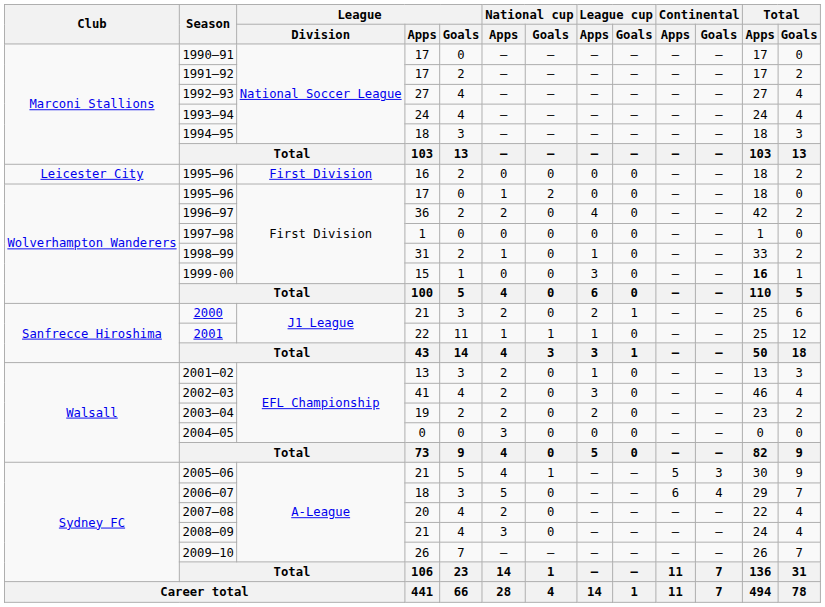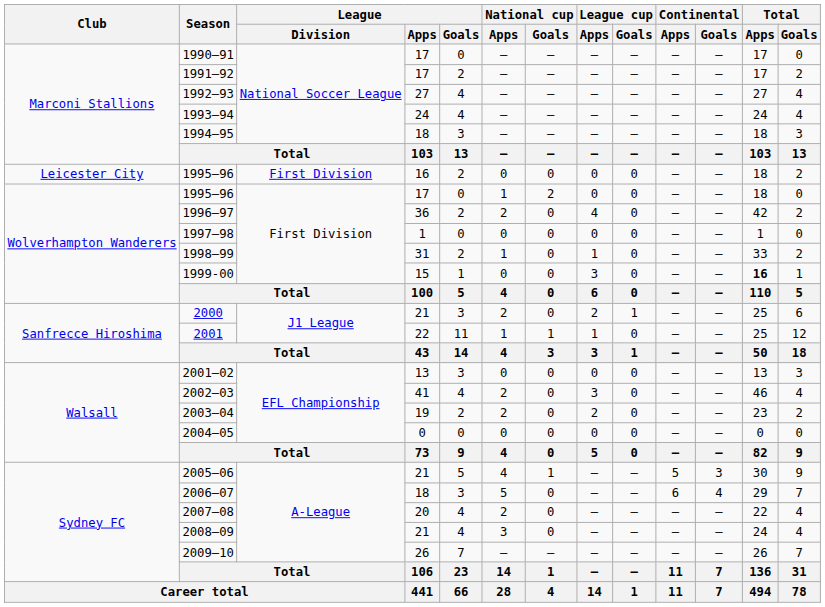 <table class="wikitable" style="text-align:center">
 <tr>
 <th rowspan="2">Club</th>
 <th rowspan="2">Season</th>
 <th colspan="3">League</th>
 <th colspan="2">National cup</th>
 <th colspan="2">League cup</th>
 <th colspan="2">Continental</th>
 <th colspan="2">Total</th>
 </tr>
 <tr>
 <th>Division</th>
 <th>Apps</th>
 <th>Goals</th>
 <th>Apps</th>
 <th>Goals</th>
 <th>Apps</th>
 <th>Goals</th>
 <th>Apps</th>
 <th>Goals</th>
 <th>Apps</th>
 <th>Goals</th>
 </tr>
 <tr>
 <td rowspan="6"><a href='#'>Marconi Stallions</a></td>
 <td>1990–91</td>
 <td rowspan="5"><a href='#'>National Soccer League</a></td>
 <td>17</td>
 <td>0</td>
 <td>–</td>
 <td>–</td>
 <td>–</td>
 <td>–</td>
 <td>–</td>
 <td>–</td>
 <td>17</td>
 <td>0</td>
 </tr>
 <tr>
 <td>1991–92</td>
 <td>17</td>
 <td>2</td>
 <td>–</td>
 <td>–</td>
 <td>–</td>
 <td>–</td>
 <td>–</td>
 <td>–</td>
 <td>17</td>
 <td>2</td>
 </tr>
 <tr>
 <td>1992–93</td>
 <td>27</td>
 <td>4</td>
 <td>–</td>
 <td>–</td>
 <td>–</td>
 <td>–</td>
 <td>–</td>
 <td>–</td>
 <td>27</td>
 <td>4</td>
 </tr>
 <tr>
 <td>1993–94</td>
 <td>24</td>
 <td>4</td>
 <td>–</td>
 <td>–</td>
 <td>–</td>
 <td>–</td>
 <td>–</td>
 <td>–</td>
 <td>24</td>
 <td>4</td>
 </tr>
 <tr>
 <td>1994–95</td>
 <td>18</td>
 <td>3</td>
 <td>–</td>
 <td>–</td>
 <td>–</td>
 <td>–</td>
 <td>–</td>
 <td>–</td>
 <td>18</td>
 <td>3</td>
 </tr>
 <tr>
 <th colspan="2">Total</th>
 <th>103</th>
 <th>13</th>
 <th>–</th>
 <th>–</th>
 <th>–</th>
 <th>–</th>
 <th>–</th>
 <th>–</th>
 <th>103</th>
 <th>13</th>
 </tr>
 <tr>
 <td><a href='#'>Leicester City</a></td>
 <td>1995–96</td>
 <td><a href='#'>First Division</a></td>
 <td>16</td>
 <td>2</td>
 <td>0</td>
 <td>0</td>
 <td>0</td>
 <td>0</td>
 <td>–</td>
 <td>–</td>
 <td>18</td>
 <td>2</td>
 </tr>
 <tr>
 <td rowspan="6"><a href='#'>Wolverhampton Wanderers</a></td>
 <td>1995–96</td>
 <td rowspan="5">First Division</td>
 <td>17</td>
 <td>0</td>
 <td>1</td>
 <td>2</td>
 <td>0</td>
 <td>0</td>
 <td>–</td>
 <td>–</td>
 <td>18</td>
 <td>0</td>
 </tr>
 <tr>
 <td>1996–97</td>
 <td>36</td>
 <td>2</td>
 <td>2</td>
 <td>0</td>
 <td>4</td>
 <td>0</td>
 <td>–</td>
 <td>–</td>
 <td>42</td>
 <td>2</td>
 </tr>
 <tr>
 <td>1997–98</td>
 <td>1</td>
 <td>0</td>
 <td>0</td>
 <td>0</td>
 <td>0</td>
 <td>0</td>
 <td>–</td>
 <td>–</td>
 <td>1</td>
 <td>0</td>
 </tr>
 <tr>
 <td>1998–99</td>
 <td>31</td>
 <td>2</td>
 <td>1</td>
 <td>0</td>
 <td>1</td>
 <td>0</td>
 <td>–</td>
 <td>–</td>
 <td>33</td>
 <td>2</td>
 </tr>
 <tr>
 <td>1999-00</td>
 <td>15</td>
 <td>1</td>
 <td>0</td>
 <td>0</td>
 <td>3</td>
 <td>0</td>
 <td>–</td>
 <td>–</td>
 <td><strong>16</strong></td>
 <td>1</td>
 </tr>
 <tr>
 <th colspan="2">Total</th>
 <th>100</th>
 <th>5</th>
 <th>4</th>
 <th>0</th>
 <th>6</th>
 <th>0</th>
 <th>–</th>
 <th>–</th>
 <th>110</th>
 <th>5</th>
 </tr>
 <tr>
 <td rowspan="3"><a href='#'>Sanfrecce Hiroshima</a></td>
 <td><a href='#'>2000</a></td>
 <td rowspan="2"><a href='#'>J1 League</a></td>
 <td>21</td>
 <td>3</td>
 <td>2</td>
 <td>0</td>
 <td>2</td>
 <td>1</td>
 <td>–</td>
 <td>–</td>
 <td>25</td>
 <td>6</td>
 </tr>
 <tr>
 <td><a href='#'>2001</a></td>
 <td>22</td>
 <td>11</td>
 <td>1</td>
 <td>1</td>
 <td>1</td>
 <td>0</td>
 <td>–</td>
 <td>–</td>
 <td>25</td>
 <td>12</td>
 </tr>
 <tr>
 <th colspan="2">Total</th>
 <th>43</th>
 <th>14</th>
 <th>4</th>
 <th>3</th>
 <th>3</th>
 <th>1</th>
 <th>–</th>
 <th>–</th>
 <th>50</th>
 <th>18</th>
 </tr>
 <tr>
 <td rowspan="5"><a href='#'>Walsall</a></td>
 <td>2001–02</td>
 <td rowspan="4"><a href='#'>EFL Championship</a></td>
 <td>13</td>
 <td>3</td>
-<td>2</td>
 <td>0</td>
-<td>1</td>
+<td>0</td>
+<td>0</td>
 <td>0</td>
 <td>–</td>
 <td>–</td>
 <td>13</td>
 <td>3</td>
 </tr>
 <tr>
 <td>2002–03</td>
 <td>41</td>
 <td>4</td>
 <td>2</td>
 <td>0</td>
 <td>3</td>
 <td>0</td>
 <td>–</td>
 <td>–</td>
 <td>46</td>
 <td>4</td>
 </tr>
 <tr>
 <td>2003–04</td>
 <td>19</td>
 <td>2</td>
 <td>2</td>
 <td>0</td>
 <td>2</td>
 <td>0</td>
 <td>–</td>
 <td>–</td>
 <td>23</td>
 <td>2</td>
 </tr>
 <tr>
 <td>2004–05</td>
 <td>0</td>
 <td>0</td>
-<td>3</td>
+<td>0</td>
 <td>0</td>
 <td>0</td>
 <td>0</td>
 <td>–</td>
 <td>–</td>
 <td>0</td>
 <td>0</td>
 </tr>
 <tr>
 <th colspan="2">Total</th>
 <th>73</th>
 <th>9</th>
 <th>4</th>
 <th>0</th>
 <th>5</th>
 <th>0</th>
 <th>–</th>
 <th>–</th>
 <th>82</th>
 <th>9</th>
 </tr>
 <tr>
 <td rowspan="6"><a href='#'>Sydney FC</a></td>
 <td>2005–06</td>
 <td rowspan="5"><a href='#'>A-League</a></td>
 <td>21</td>
 <td>5</td>
 <td>4</td>
 <td>1</td>
 <td>–</td>
 <td>–</td>
 <td>5</td>
 <td>3</td>
 <td>30</td>
 <td>9</td>
 </tr>
 <tr>
 <td>2006–07</td>
 <td>18</td>
 <td>3</td>
 <td>5</td>
 <td>0</td>
 <td>–</td>
 <td>–</td>
 <td>6</td>
 <td>4</td>
 <td>29</td>
 <td>7</td>
 </tr>
 <tr>
 <td>2007–08</td>
 <td>20</td>
 <td>4</td>
 <td>2</td>
 <td>0</td>
 <td>–</td>
 <td>–</td>
 <td>–</td>
 <td>–</td>
 <td>22</td>
 <td>4</td>
 </tr>
 <tr>
 <td>2008–09</td>
 <td>21</td>
 <td>4</td>
 <td>3</td>
 <td>0</td>
 <td>–</td>
 <td>–</td>
 <td>–</td>
 <td>–</td>
 <td>24</td>
 <td>4</td>
 </tr>
 <tr>
 <td>2009–10</td>
 <td>26</td>
 <td>7</td>
 <td>–</td>
 <td>–</td>
 <td>–</td>
 <td>–</td>
 <td>–</td>
 <td>–</td>
 <td>26</td>
 <td>7</td>
 </tr>
 <tr>
 <th colspan="2">Total</th>
 <th>106</th>
 <th>23</th>
 <th>14</th>
 <th>1</th>
 <th>–</th>
 <th>–</th>
 <th>11</th>
 <th>7</th>
 <th>136</th>
 <th>31</th>
 </tr>
 <tr>
 <th colspan="3">Career total</th>
 <th>441</th>
 <th>66</th>
 <th>28</th>
 <th>4</th>
 <th>14</th>
 <th>1</th>
 <th>11</th>
 <th>7</th>
 <th>494</th>
 <th>78</th>
 </tr>
 </table>
